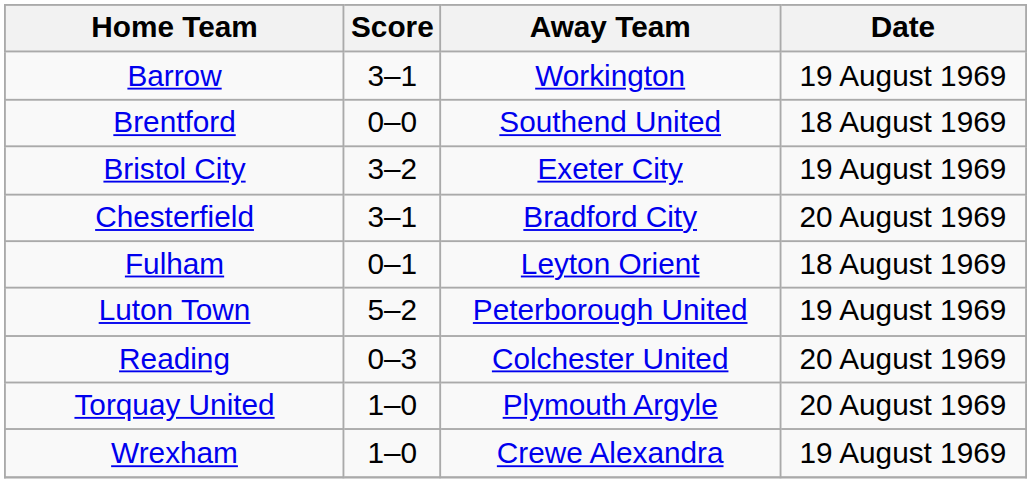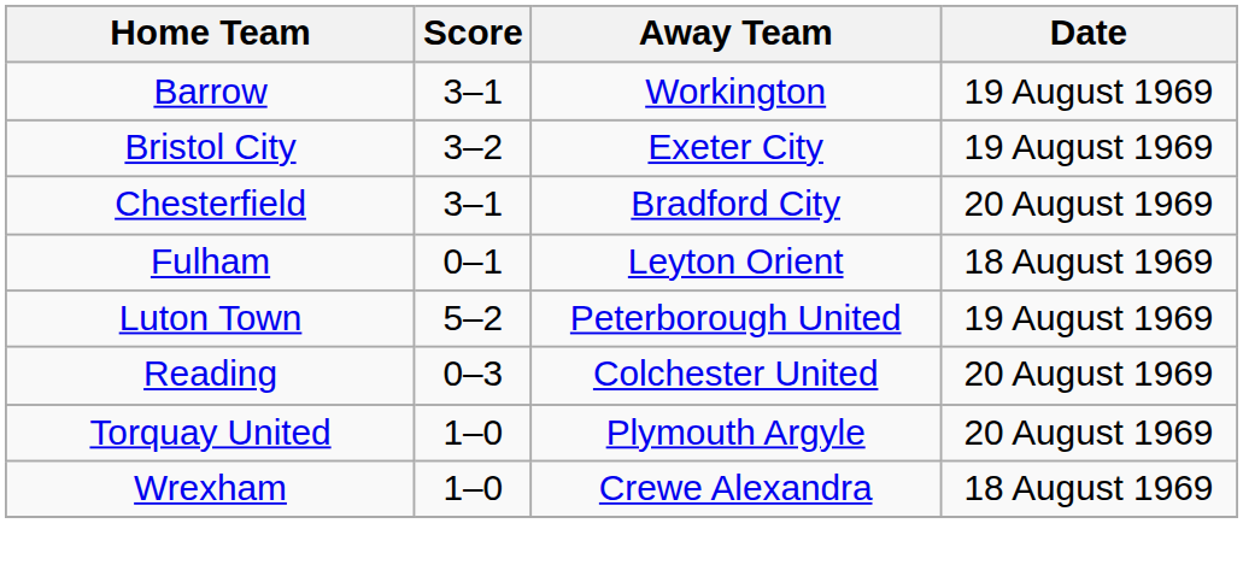 <table class="wikitable" style="text-align:center;">
 <tr>
 <th width=175>Home Team</th>
 <th width=20>Score</th>
 <th width=175>Away Team</th>
 <th width=125>Date</th>
 </tr>
 <tr>
 <td><a href='#'>Barrow</a></td>
 <td>3–1</td>
 <td><a href='#'>Workington</a></td>
 <td>19 August 1969</td>
-</tr>
-<tr>
-<td><a href='#'>Brentford</a></td>
-<td>0–0</td>
-<td><a href='#'>Southend United</a></td>
-<td>18 August 1969</td>
 </tr>
 <tr>
 <td><a href='#'>Bristol City</a></td>
 <td>3–2</td>
 <td><a href='#'>Exeter City</a></td>
 <td>19 August 1969</td>
 </tr>
 <tr>
 <td><a href='#'>Chesterfield</a></td>
 <td>3–1</td>
 <td><a href='#'>Bradford City</a></td>
 <td>20 August 1969</td>
 </tr>
 <tr>
 <td><a href='#'>Fulham</a></td>
 <td>0–1</td>
 <td><a href='#'>Leyton Orient</a></td>
 <td>18 August 1969</td>
 </tr>
 <tr>
 <td><a href='#'>Luton Town</a></td>
 <td>5–2</td>
 <td><a href='#'>Peterborough United</a></td>
 <td>19 August 1969</td>
 </tr>
 <tr>
 <td><a href='#'>Reading</a></td>
 <td>0–3</td>
 <td><a href='#'>Colchester United</a></td>
 <td>20 August 1969</td>
 </tr>
 <tr>
 <td><a href='#'>Torquay United</a></td>
 <td>1–0</td>
 <td><a href='#'>Plymouth Argyle</a></td>
 <td>20 August 1969</td>
 </tr>
 <tr>
 <td><a href='#'>Wrexham</a></td>
 <td>1–0</td>
 <td><a href='#'>Crewe Alexandra</a></td>
-<td>19 August 1969</td>
+<td>18 August 1969</td>
 </tr>
 <tr>
 </tr>
 </table>
